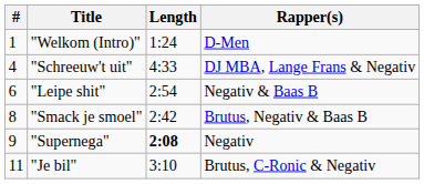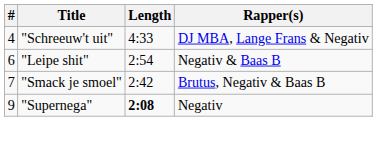 <table class="wikitable">
 <tr>
 <th>#</th>
 <th>Title</th>
 <th>Length</th>
 <th>Rapper(s)</th>
-</tr>
-<tr>
-<td>1</td>
-<td>"Welkom (Intro)"</td>
-<td>1:24</td>
-<td><a href='#'>D-Men</a></td>
 </tr>
 <tr>
 <td>4</td>
 <td>"Schreeuw't uit"</td>
 <td>4:33</td>
 <td><a href='#'>DJ MBA</a>, <a href='#'>Lange Frans</a> & Negativ</td>
 </tr>
 <tr>
 <td>6</td>
 <td>"Leipe shit"</td>
 <td>2:54</td>
 <td>Negativ & <a href='#'>Baas B</a></td>
 </tr>
 <tr>
-<td>8</td>
+<td>7</td>
 <td>"Smack je smoel"</td>
 <td>2:42</td>
 <td><a href='#'>Brutus</a>, Negativ & Baas B</td>
 </tr>
 <tr>
 <td>9</td>
 <td>"Supernega"</td>
 <td><strong>2:08</strong></td>
 <td>Negativ</td>
 </tr>
-<tr>
-<td>11</td>
-<td>"Je bil"</td>
-<td>3:10</td>
-<td>Brutus, <a href='#'>C-Ronic</a> & Negativ</td>
-</tr>
 </table>
